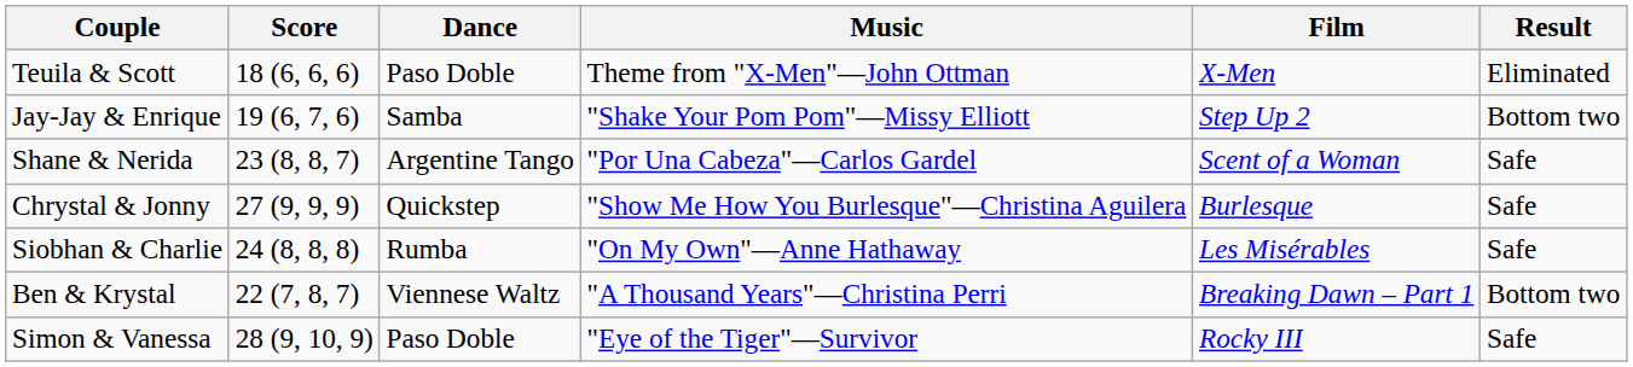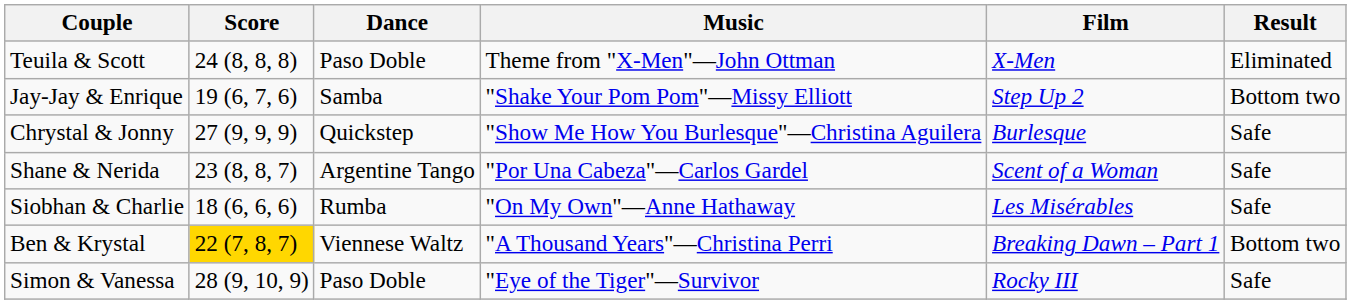 <table class="wikitable sortable">
 <tr>
 <th rowspan="1">Couple</th>
 <th colspan="1">Score</th>
 <th rowspan="1">Dance</th>
 <th rowspan="1">Music</th>
 <th rowspan="1">Film</th>
 <th rowspan="1">Result</th>
 </tr>
 <tr>
 <td>Teuila & Scott</td>
-<td>18 (6, 6, 6)</td>
+<td>24 (8, 8, 8)</td>
 <td>Paso Doble</td>
 <td>Theme from "<a href='#'>X-Men</a>"—<a href='#'>John Ottman</a></td>
 <td><em><a href='#'>X-Men</a></em></td>
 <td>Eliminated</td>
 </tr>
 <tr>
 <td>Jay-Jay & Enrique</td>
 <td>19 (6, 7, 6)</td>
 <td>Samba</td>
 <td>"<a href='#'>Shake Your Pom Pom</a>"—<a href='#'>Missy Elliott</a></td>
 <td><em><a href='#'>Step Up 2</a></em></td>
 <td>Bottom two</td>
 </tr>
 <tr>
+<td>Chrystal & Jonny</td>
+<td>27 (9, 9, 9)</td>
+<td>Quickstep</td>
+<td>"<a href='#'>Show Me How You Burlesque</a>"—<a href='#'>Christina Aguilera</a></td>
+<td><em><a href='#'>Burlesque</a></em></td>
+<td>Safe</td>
+</tr>
+<tr>
 <td>Shane & Nerida</td>
 <td>23 (8, 8, 7)</td>
 <td>Argentine Tango</td>
 <td>"<a href='#'>Por Una Cabeza</a>"—<a href='#'>Carlos Gardel</a></td>
 <td><em><a href='#'>Scent of a Woman</a></em></td>
 <td>Safe</td>
 </tr>
 <tr>
-<td>Chrystal & Jonny</td>
-<td>27 (9, 9, 9)</td>
-<td>Quickstep</td>
-<td>"<a href='#'>Show Me How You Burlesque</a>"—<a href='#'>Christina Aguilera</a></td>
-<td><em><a href='#'>Burlesque</a></em></td>
-<td>Safe</td>
-</tr>
-<tr>
 <td>Siobhan & Charlie</td>
-<td>24 (8, 8, 8)</td>
+<td>18 (6, 6, 6)</td>
 <td>Rumba</td>
 <td>"<a href='#'>On My Own</a>"—<a href='#'>Anne Hathaway</a></td>
 <td><em><a href='#'>Les Misérables</a></em></td>
 <td>Safe</td>
 </tr>
 <tr>
 <td>Ben & Krystal</td>
-<td>22 (7, 8, 7)</td>
+<td style="background: gold;">22 (7, 8, 7)</td>
 <td>Viennese Waltz</td>
 <td>"<a href='#'>A Thousand Years</a>"—<a href='#'>Christina Perri</a></td>
 <td><em><a href='#'>Breaking Dawn – Part 1</a></em></td>
 <td>Bottom two</td>
 </tr>
 <tr>
 <td>Simon & Vanessa</td>
 <td>28 (9, 10, 9)</td>
 <td>Paso Doble</td>
 <td>"<a href='#'>Eye of the Tiger</a>"—<a href='#'>Survivor</a></td>
 <td><em><a href='#'>Rocky III</a></em></td>
 <td>Safe</td>
 </tr>
 </table>
